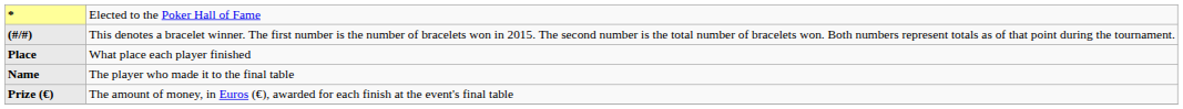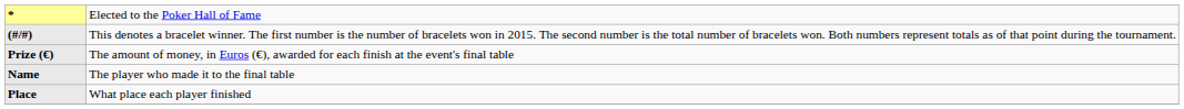 <table class="wikitable">
 <tr>
 <td style="background-color:#FFFF99; width:6em"><strong>*</strong></td>
 <td>Elected to the <a href='#'>Poker Hall of Fame</a></td>
 </tr>
 <tr>
 <td bgcolor="#E9E9E9"><strong>(#/#)</strong></td>
 <td>This denotes a bracelet winner. The first number is the number of bracelets won in 2015. The second number is the total number of bracelets won. Both numbers represent totals as of that point during the tournament.</td>
 </tr>
 <tr>
-<td bgcolor="#E9E9E9"><strong>Place</strong></td>
-<td>What place each player finished</td>
+<td bgcolor="#E9E9E9"><strong>Prize (€)</strong></td>
+<td>The amount of money, in <a href='#'>Euros</a> (€), awarded for each finish at the event's final table</td>
 </tr>
 <tr>
 <td bgcolor="#E9E9E9"><strong>Name</strong></td>
 <td>The player who made it to the final table</td>
 </tr>
 <tr>
-<td bgcolor="#E9E9E9"><strong>Prize (€)</strong></td>
-<td>The amount of money, in <a href='#'>Euros</a> (€), awarded for each finish at the event's final table</td>
+<td bgcolor="#E9E9E9"><strong>Place</strong></td>
+<td>What place each player finished</td>
 </tr>
 <tr>
 </tr>
 </table>
